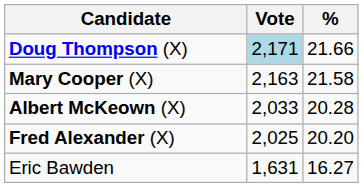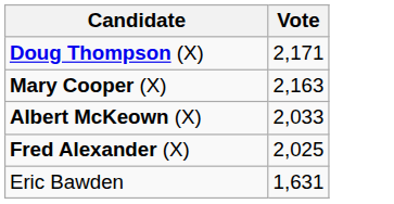 <table class="wikitable">
 <tr>
 <th bgcolor="#DDDDFF" width="200px">Candidate</th>
 <th bgcolor="#DDDDFF">Vote</th>
-<th bgcolor="#DDDDFF">%</th>
 </tr>
 <tr>
 <td><strong><a href='#'>Doug Thompson</a></strong> (X)</td>
-<td style="background: lightblue;">2,171</td>
-<td>21.66</td>
+<td>2,171</td>
 </tr>
 <tr>
 <td><strong>Mary Cooper</strong> (X)</td>
 <td>2,163</td>
-<td>21.58</td>
 </tr>
 <tr>
 <td><strong>Albert McKeown</strong> (X)</td>
 <td>2,033</td>
-<td>20.28</td>
 </tr>
 <tr>
 <td><strong>Fred Alexander</strong> (X)</td>
 <td>2,025</td>
-<td>20.20</td>
 </tr>
 <tr>
 <td>Eric Bawden</td>
 <td>1,631</td>
-<td>16.27</td>
 </tr>
 </table>
